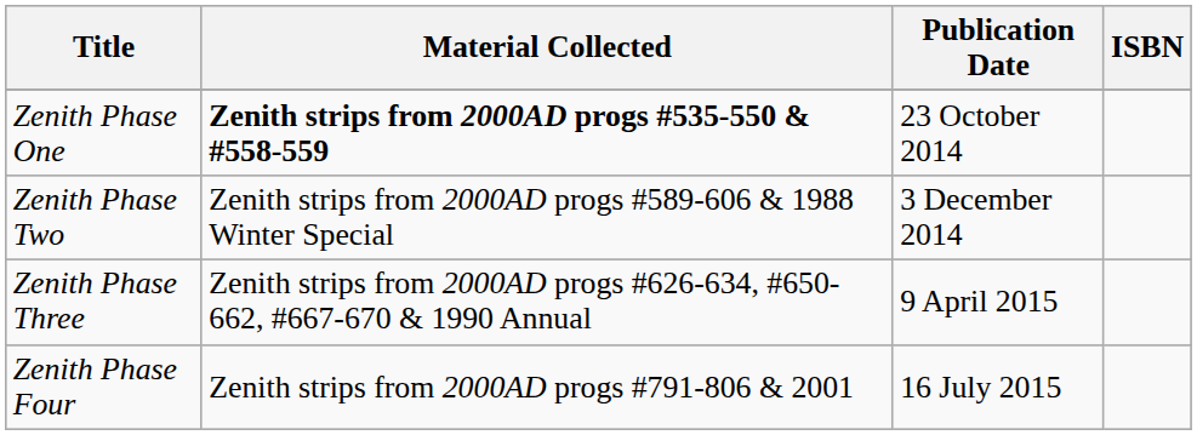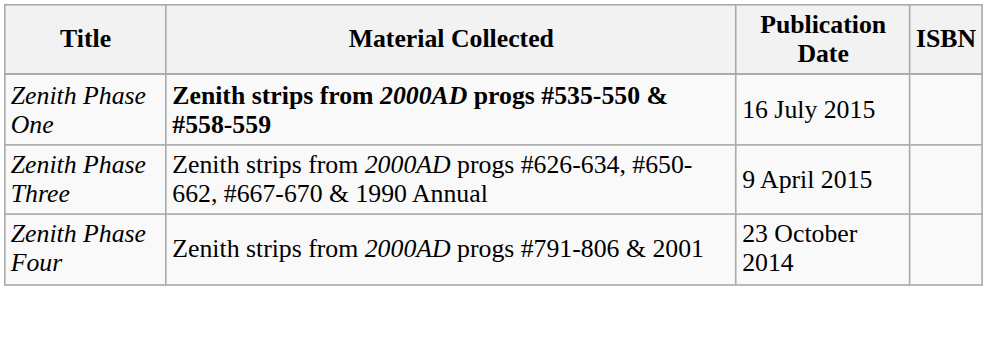 <table class="wikitable">
 <tr>
 <th>Title</th>
 <th>Material Collected</th>
 <th>Publication Date</th>
 <th>ISBN</th>
 </tr>
 <tr>
 </tr>
 <tr>
 <td><em>Zenith Phase One</em></td>
 <td><strong>Zenith strips from <em>2000AD</em> progs #535-550 & #558-559</strong></td>
-<td>23 October 2014</td>
-<td></td>
-</tr>
-<tr>
-<td><em>Zenith Phase Two</em></td>
-<td>Zenith strips from <em>2000AD</em> progs #589-606 & 1988 Winter Special</td>
-<td>3 December 2014</td>
+<td>16 July 2015</td>
 <td></td>
 </tr>
 <tr>
 <td><em>Zenith Phase Three</em></td>
 <td>Zenith strips from <em>2000AD</em> progs #626-634, #650-662, #667-670 & 1990 Annual</td>
 <td>9 April 2015</td>
 <td></td>
 </tr>
 <tr>
 <td><em>Zenith Phase Four</em></td>
 <td>Zenith strips from <em>2000AD</em> progs #791-806 & 2001</td>
-<td>16 July 2015</td>
+<td>23 October 2014</td>
 <td></td>
 </tr>
 </table>
